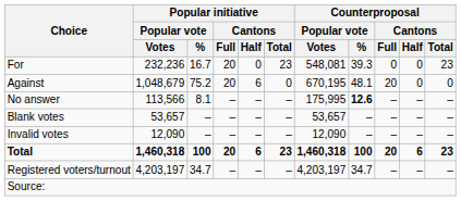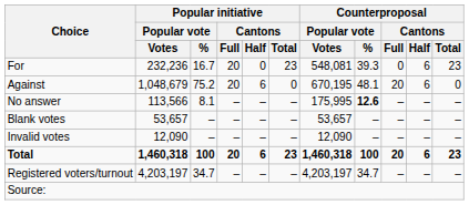 <table class=wikitable style=text-align:right>
 <tr>
 <th rowspan=3>Choice</th>
 <th colspan=5>Popular initiative</th>
 <th colspan=5>Counterproposal</th>
 </tr>
 <tr>
 <th colspan=2>Popular vote</th>
 <th colspan=3>Cantons</th>
 <th colspan=2>Popular vote</th>
 <th colspan=3>Cantons</th>
 </tr>
 <tr>
 <th>Votes</th>
 <th>%</th>
 <th>Full</th>
 <th>Half</th>
 <th>Total</th>
 <th>Votes</th>
 <th>%</th>
 <th>Full</th>
 <th>Half</th>
 <th>Total</th>
 </tr>
 <tr>
 <td align=left>For</td>
 <td>232,236</td>
 <td>16.7</td>
 <td>20</td>
 <td>0</td>
 <td>23</td>
 <td>548,081</td>
 <td>39.3</td>
 <td>0</td>
-<td>0</td>
+<td>6</td>
 <td>23</td>
 </tr>
 <tr>
 <td align=left>Against</td>
 <td>1,048,679</td>
 <td>75.2</td>
 <td>20</td>
 <td>6</td>
 <td>0</td>
 <td>670,195</td>
 <td>48.1</td>
 <td>20</td>
-<td>0</td>
+<td>6</td>
 <td>0</td>
 </tr>
 <tr>
 <td align=left>No answer</td>
 <td>113,566</td>
 <td>8.1</td>
 <td>–</td>
 <td>–</td>
 <td>–</td>
 <td>175,995</td>
 <td><strong>12.6</strong></td>
 <td>–</td>
 <td>–</td>
 <td>–</td>
 </tr>
 <tr>
 <td align=left>Blank votes</td>
 <td>53,657</td>
 <td>–</td>
 <td>–</td>
 <td>–</td>
 <td>–</td>
 <td>53,657</td>
 <td>–</td>
 <td>–</td>
 <td>–</td>
 <td>–</td>
 </tr>
 <tr>
 <td align=left>Invalid votes</td>
 <td>12,090</td>
 <td>–</td>
 <td>–</td>
 <td>–</td>
 <td>–</td>
 <td>12,090</td>
 <td>–</td>
 <td>–</td>
 <td>–</td>
 <td>–</td>
 </tr>
 <tr>
 <td align=left><strong>Total</strong></td>
 <td><strong>1,460,318</strong></td>
 <td><strong>100</strong></td>
 <td><strong>20</strong></td>
 <td><strong>6</strong></td>
 <td><strong>23</strong></td>
 <td><strong>1,460,318</strong></td>
 <td><strong>100</strong></td>
 <td><strong>20</strong></td>
 <td><strong>6</strong></td>
 <td><strong>23</strong></td>
 </tr>
 <tr>
 <td align=left>Registered voters/turnout</td>
 <td>4,203,197</td>
 <td>34.7</td>
 <td>–</td>
 <td>–</td>
 <td>–</td>
 <td>4,203,197</td>
 <td>34.7</td>
 <td>–</td>
 <td>–</td>
 <td>–</td>
 </tr>
 <tr>
 <td align=left colspan=11>Source: </td>
 </tr>
 </table>
